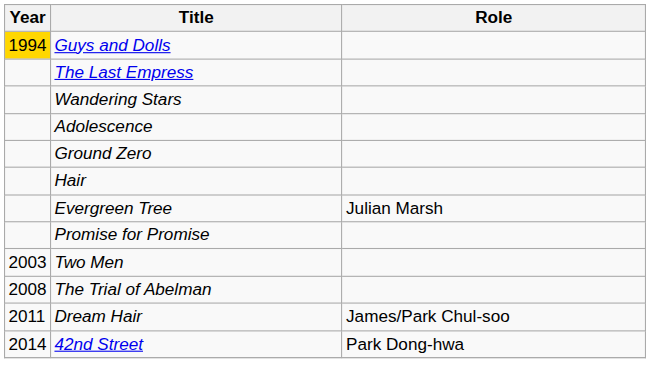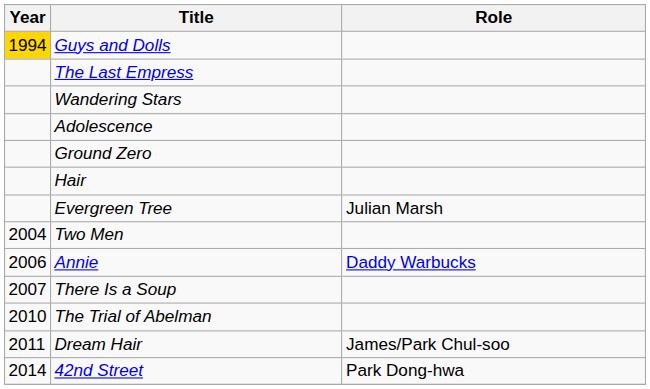 <table class="wikitable" style="width:600px">
 <tr>
 <th width=10>Year</th>
 <th>Title</th>
 <th>Role</th>
 </tr>
 <tr>
 <td style="background: gold;">1994</td>
 <td><em><a href='#'>Guys and Dolls</a></em></td>
 <td></td>
 </tr>
 <tr>
 <td></td>
 <td><em><a href='#'>The Last Empress</a></em></td>
 <td></td>
 </tr>
 <tr>
 <td></td>
 <td><em>Wandering Stars</em></td>
 <td></td>
 </tr>
 <tr>
 <td></td>
 <td><em>Adolescence</em></td>
 <td></td>
 </tr>
 <tr>
 <td></td>
 <td><em>Ground Zero</em></td>
 <td></td>
 </tr>
 <tr>
 <td></td>
 <td><em>Hair</em></td>
 <td></td>
 </tr>
 <tr>
 <td></td>
 <td><em>Evergreen Tree</em></td>
 <td>Julian Marsh</td>
 </tr>
 <tr>
-<td></td>
-<td><em>Promise for Promise</em></td>
-<td></td>
-</tr>
-<tr>
-<td>2003</td>
+<td>2004</td>
 <td><em>Two Men</em></td>
 <td></td>
 </tr>
 <tr>
-<td>2008</td>
+<td>2006</td>
+<td><em><a href='#'>Annie</a></em></td>
+<td><a href='#'>Daddy Warbucks</a></td>
+</tr>
+<tr>
+<td>2007</td>
+<td><em>There Is a Soup</em></td>
+<td></td>
+</tr>
+<tr>
+<td>2010</td>
 <td><em>The Trial of Abelman</em></td>
 <td></td>
 </tr>
 <tr>
 <td>2011</td>
 <td><em>Dream Hair</em></td>
 <td>James/Park Chul-soo</td>
 </tr>
 <tr>
 <td>2014</td>
 <td><em><a href='#'>42nd Street</a></em></td>
 <td>Park Dong-hwa</td>
 </tr>
 <tr>
 </tr>
 </table>
